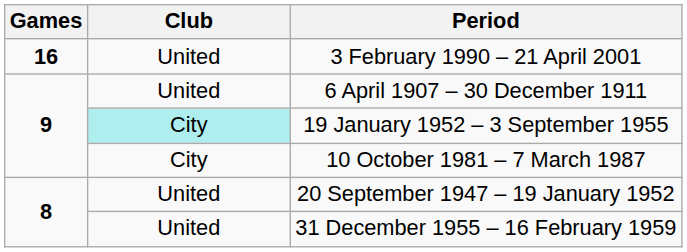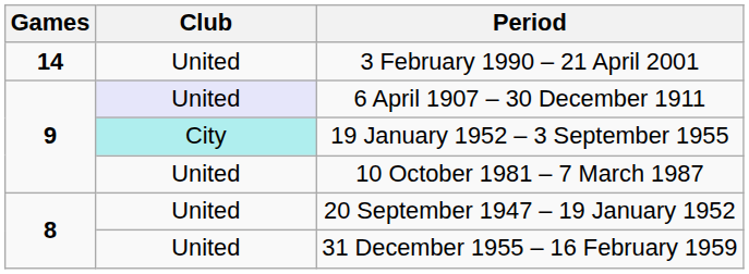 <table class="wikitable sortable" style="text-align:center;">
 <tr>
 <th>Games</th>
 <th style="width:30%;">Club</th>
 <th>Period</th>
 </tr>
 <tr>
-<td><strong>16</strong></td>
+<td><strong>14</strong></td>
 <td>United</td>
 <td>3 February 1990 – 21 April 2001</td>
 </tr>
 <tr>
 <td rowspan="3"><strong>9</strong></td>
-<td>United</td>
+<td style="background: lavender;">United</td>
 <td>6 April 1907 – 30 December 1911</td>
 </tr>
 <tr>
 <td style="background: paleturquoise;">City</td>
 <td>19 January 1952 – 3 September 1955</td>
 </tr>
 <tr>
-<td>City</td>
+<td>United</td>
 <td>10 October 1981 – 7 March 1987</td>
 </tr>
 <tr>
 <td rowspan="2"><strong>8</strong></td>
 <td>United</td>
 <td>20 September 1947 – 19 January 1952</td>
 </tr>
 <tr>
 <td>United</td>
 <td>31 December 1955 – 16 February 1959</td>
 </tr>
 </table>
